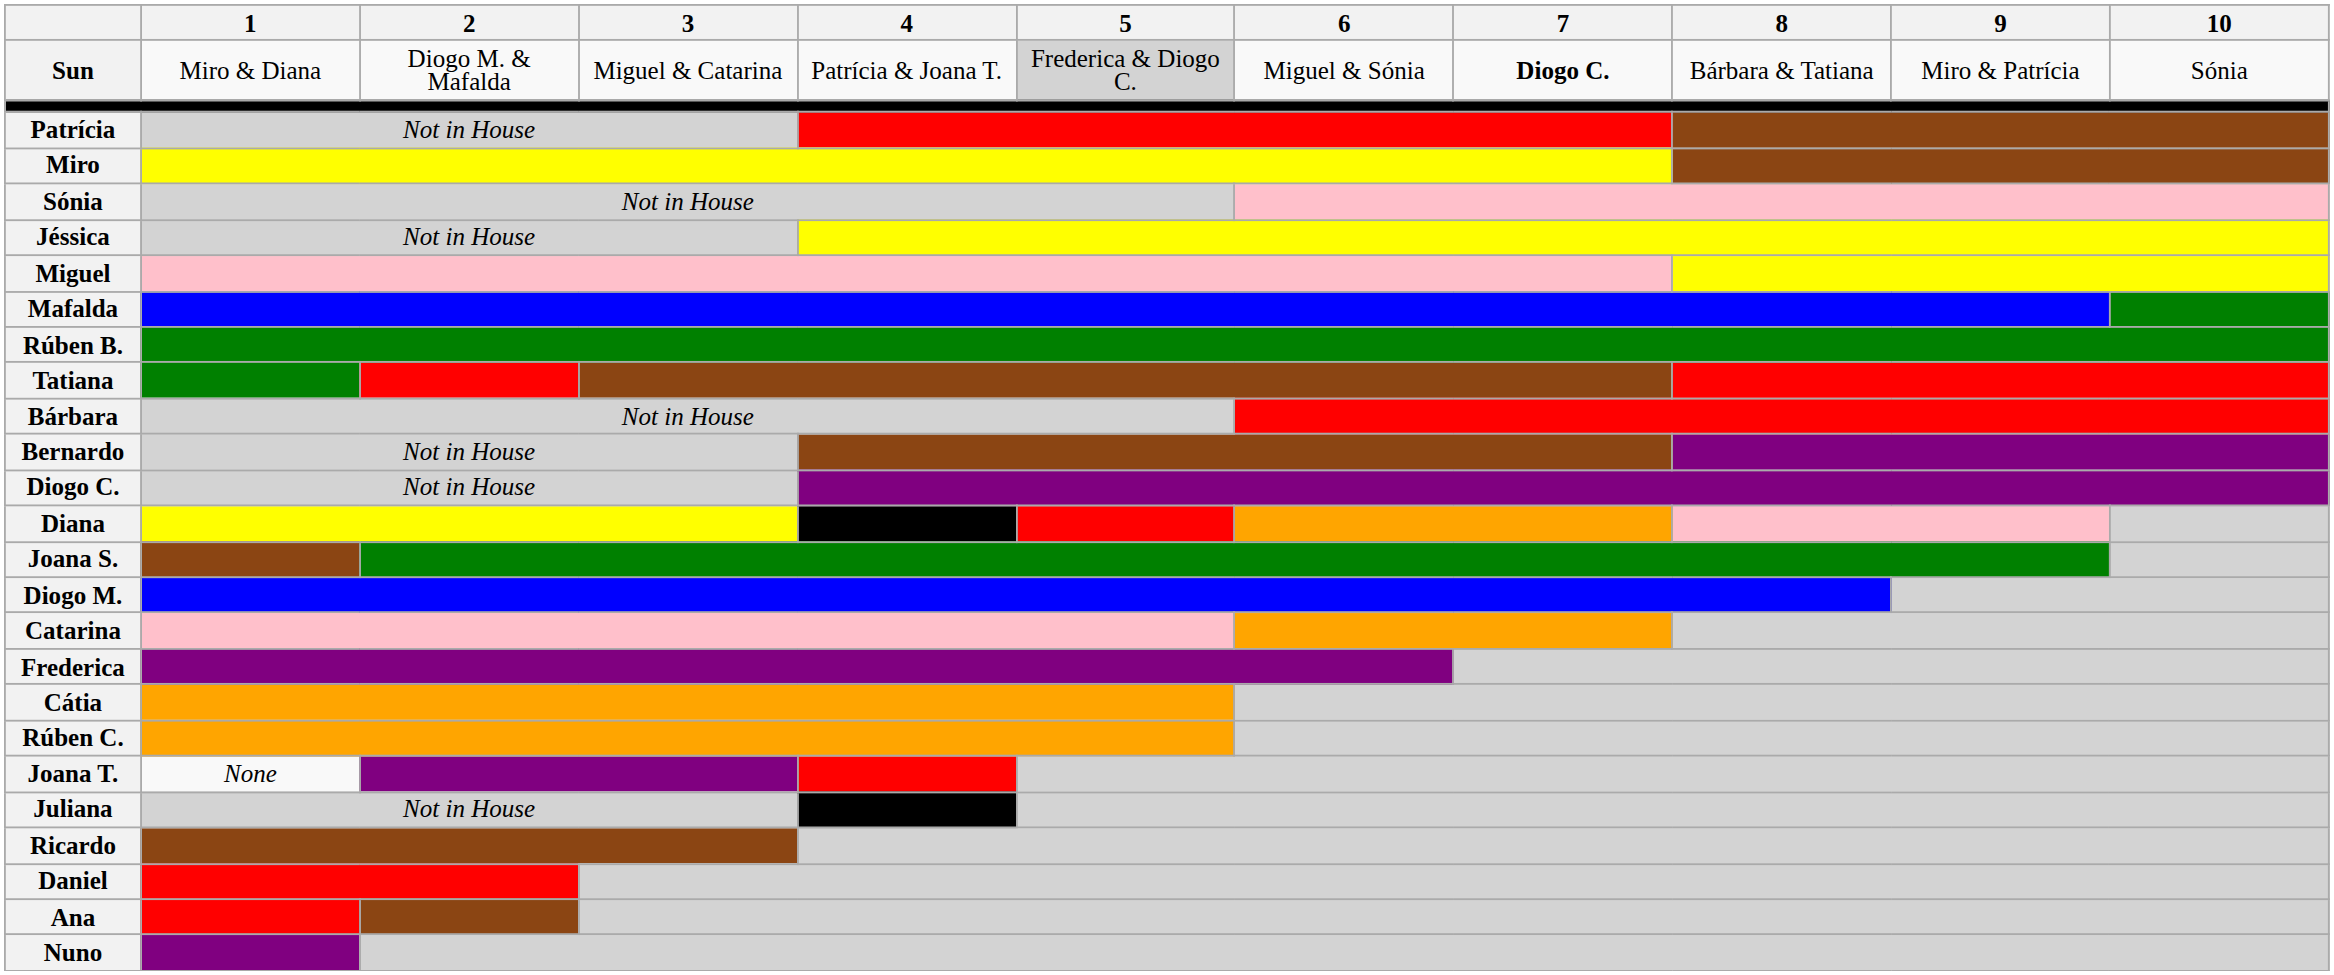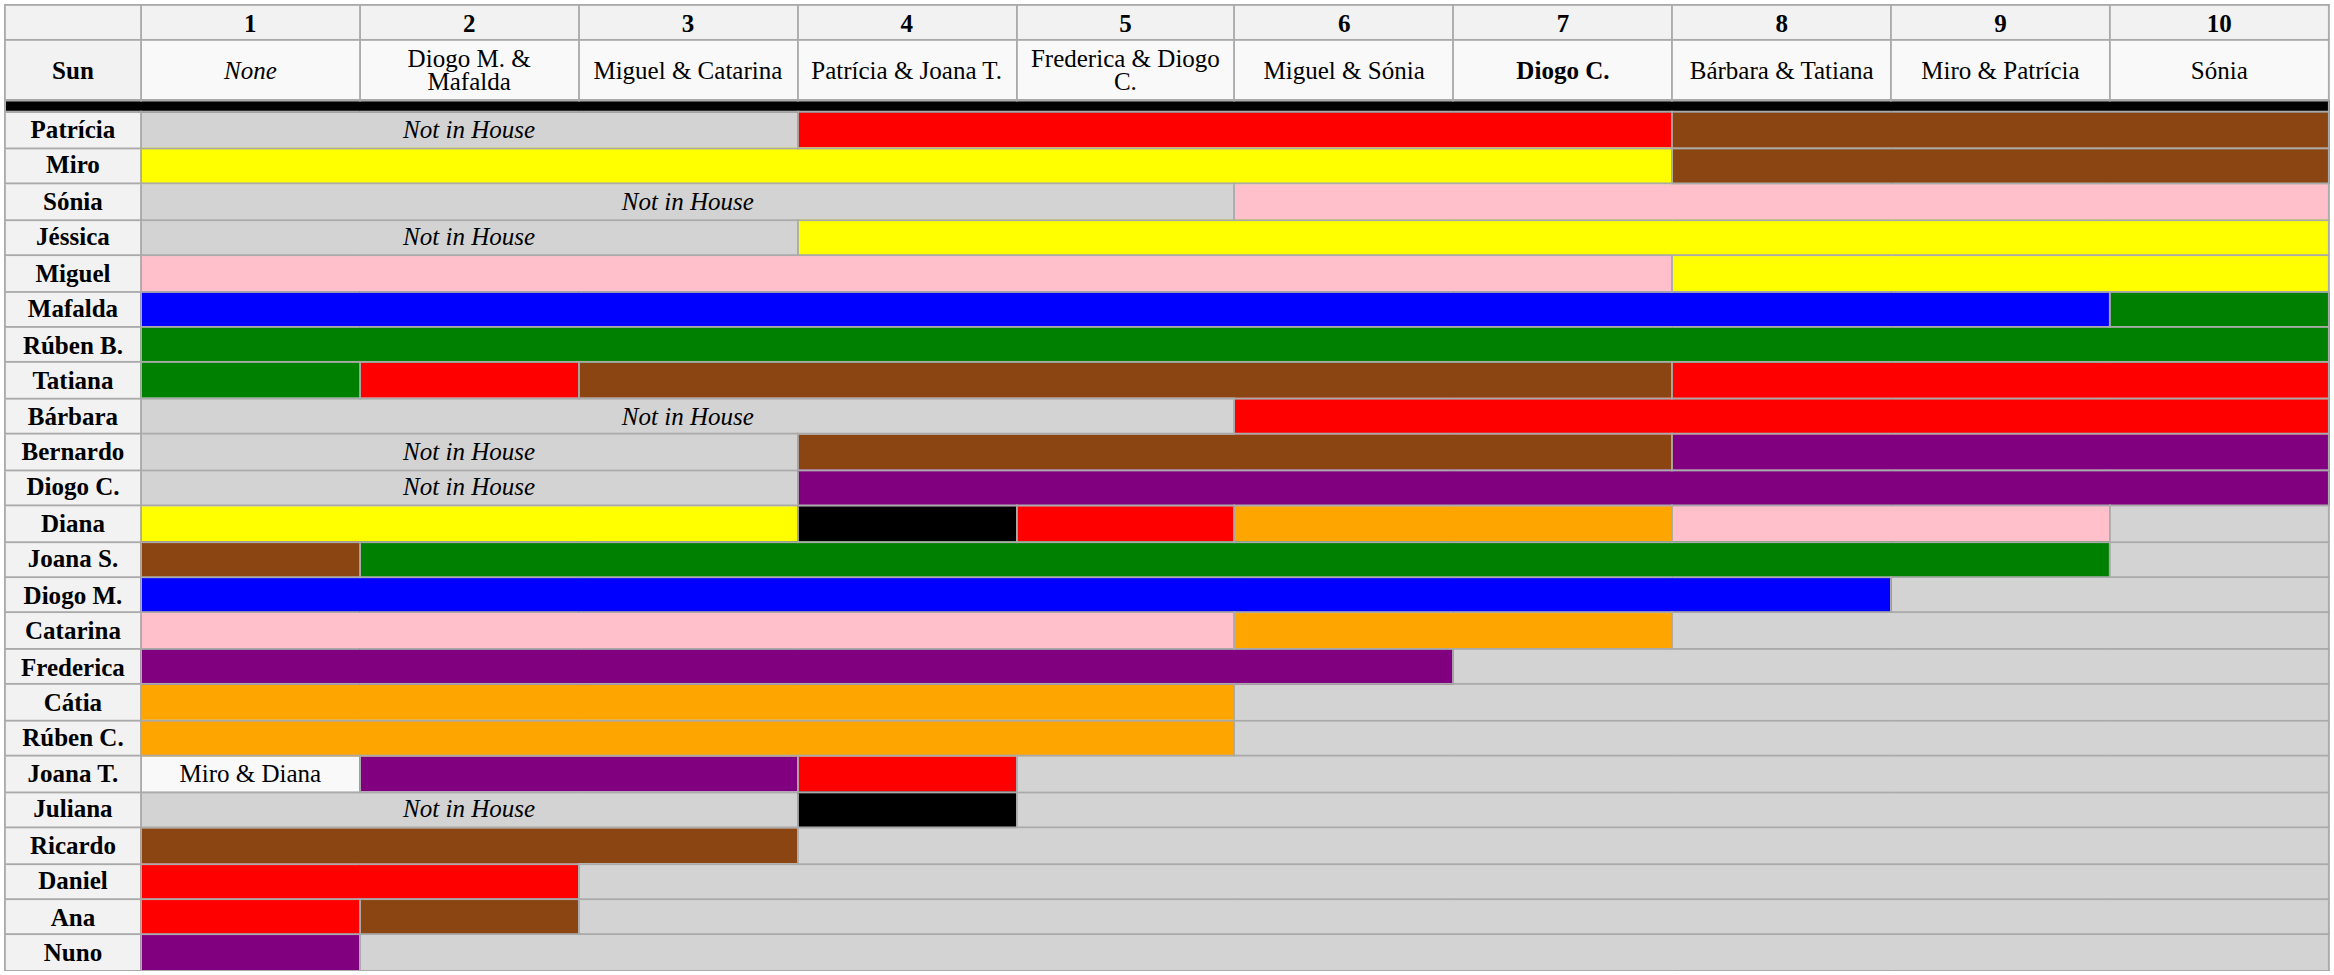 <table class="wikitable" style="width:100%; text-align:center; font-size:85%; line-height:13px">
 <tr>
 <th style="width: 01%"></th>
 <th style="width: 05%">1</th>
 <th style="width: 05%">2</th>
 <th style="width: 05%">3</th>
 <th style="width: 05%">4</th>
 <th style="width: 05%">5</th>
 <th style="width: 05%">6</th>
 <th style="width: 05%">7</th>
 <th style="width: 05%">8</th>
 <th style="width: 05%">9</th>
 <th style="width: 05%">10</th>
 </tr>
 <tr>
 <th>Sun</th>
-<td>Miro & Diana</td>
+<td><em>None</em></td>
 <td>Diogo M. & Mafalda</td>
 <td>Miguel & Catarina</td>
 <td>Patrícia & Joana T.</td>
-<td style="background: lightgrey;">Frederica & Diogo C.</td>
+<td>Frederica & Diogo C.</td>
 <td>Miguel & Sónia</td>
 <td><strong>Diogo C.</strong></td>
 <td>Bárbara & Tatiana</td>
 <td>Miro & Patrícia</td>
 <td>Sónia</td>
 </tr>
 <tr>
 <th colspan="13" style="background: black"></th>
 </tr>
 <tr>
 <th>Patrícia</th>
 <td colspan=3 style="background:lightgrey"><em>Not in House</em></td>
 <td colspan=4 style="background:red"></td>
 <td colspan=3 style="background:saddlebrown"></td>
 </tr>
 <tr>
 <th>Miro</th>
 <td colspan=7 style="background:yellow"></td>
 <td colspan=3 style="background:saddlebrown"></td>
 </tr>
 <tr>
 <th>Sónia</th>
 <td colspan=5 style="background:lightgrey"><em>Not in House</em></td>
 <td colspan=5 style="background:pink"></td>
 </tr>
 <tr>
 <th>Jéssica</th>
 <td colspan=3 style="background:lightgrey"><em>Not in House</em></td>
 <td colspan=7 style="background:yellow"></td>
 </tr>
 <tr>
 <th>Miguel</th>
 <td colspan=7 style="background:pink"></td>
 <td colspan=3 style="background:yellow"></td>
 </tr>
 <tr>
 <th>Mafalda</th>
 <td colspan=9 style="background:blue"></td>
 <td style="background:green"></td>
 </tr>
 <tr>
 <th>Rúben B.</th>
 <td colspan=10 style="background:green"></td>
 </tr>
 <tr>
 <th>Tatiana</th>
 <td style="background:green"></td>
 <td style="background:red"></td>
 <td colspan=5 style="background:saddlebrown"></td>
 <td colspan=3 style="background:red"></td>
 </tr>
 <tr>
 <th>Bárbara</th>
 <td colspan=5 style="background:lightgrey"><em>Not in House</em></td>
 <td colspan=5 style="background:red"></td>
 </tr>
 <tr>
 <th>Bernardo</th>
 <td colspan=3 style="background:lightgrey"><em>Not in House</em></td>
 <td colspan=4 style="background:saddlebrown"></td>
 <td colspan=3 style="background:purple"></td>
 </tr>
 <tr>
 <th>Diogo C.</th>
 <td colspan=3 style="background:lightgrey"><em>Not in House</em></td>
 <td colspan=7 style="background:purple"></td>
 </tr>
 <tr>
 <th>Diana</th>
 <td colspan=3 style="background:yellow"></td>
 <td style="background:black"></td>
 <td style="background:red"></td>
 <td colspan=2 style="background:orange"></td>
 <td colspan=2 style="background:pink"></td>
 <td style="background: lightgrey" colspan="9"></td>
 </tr>
 <tr>
 <th>Joana S.</th>
 <td style="background:saddlebrown"></td>
 <td colspan=8 style="background:green"></td>
 <td style="background: lightgrey" colspan="9"></td>
 </tr>
 <tr>
 <th>Diogo M.</th>
 <td colspan=8 style="background:blue"></td>
 <td style="background: lightgrey" colspan="10"></td>
 </tr>
 <tr>
 <th>Catarina</th>
 <td colspan=5 style="background:pink"></td>
 <td colspan=2 style="background:orange"></td>
 <td style="background: lightgrey" colspan="11"></td>
 </tr>
 <tr>
 <th>Frederica</th>
 <td colspan=6 style="background:purple"></td>
 <td style="background: lightgrey" colspan="12"></td>
 </tr>
 <tr>
 <th>Cátia</th>
 <td colspan=5 style="background:orange"></td>
 <td style="background: lightgrey" colspan="13"></td>
 </tr>
 <tr>
 <th>Rúben C.</th>
 <td colspan=5 style="background:orange"></td>
 <td style="background: lightgrey" colspan="13"></td>
 </tr>
 <tr>
 <th>Joana T.</th>
-<td><em>None</em></td>
+<td>Miro & Diana</td>
 <td colspan=2 style="background:purple"></td>
 <td style="background:red"></td>
 <td style="background: lightgrey" colspan="14"></td>
 </tr>
 <tr>
 <th>Juliana</th>
 <td colspan=3 style="background:lightgrey"><em>Not in House</em></td>
 <td style="background:black"></td>
 <td style="background: lightgrey" colspan="14"></td>
 </tr>
 <tr>
 <th>Ricardo</th>
 <td colspan=3 style="background:saddlebrown"></td>
 <td style="background: lightgrey" colspan="15"></td>
 </tr>
 <tr>
 <th>Daniel</th>
 <td colspan=2 style="background:red"></td>
 <td style="background: lightgrey" colspan="16"></td>
 </tr>
 <tr>
 <th>Ana</th>
 <td style="background:red"></td>
 <td style="background:saddlebrown"></td>
 <td style="background: lightgrey" colspan="17"></td>
 </tr>
 <tr>
 <th>Nuno</th>
 <td style="background:purple"></td>
 <td style="background: lightgrey" colspan="18"></td>
 </tr>
 </table>
